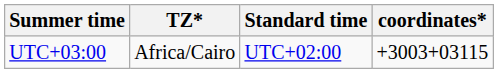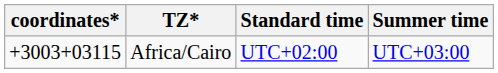 <table class="wikitable sortable">
 <tr>
-<th>Summer time</th>
+<th>coordinates*</th>
 <th>TZ*</th>
 <th>Standard time</th>
-<th>coordinates*</th>
+<th>Summer time</th>
 </tr>
 <tr --->
-<td><a href='#'>UTC+03:00</a></td>
+<td>+3003+03115</td>
 <td>Africa/Cairo</td>
 <td><a href='#'>UTC+02:00</a></td>
-<td>+3003+03115</td>
+<td><a href='#'>UTC+03:00</a></td>
 </tr>
 </table>
